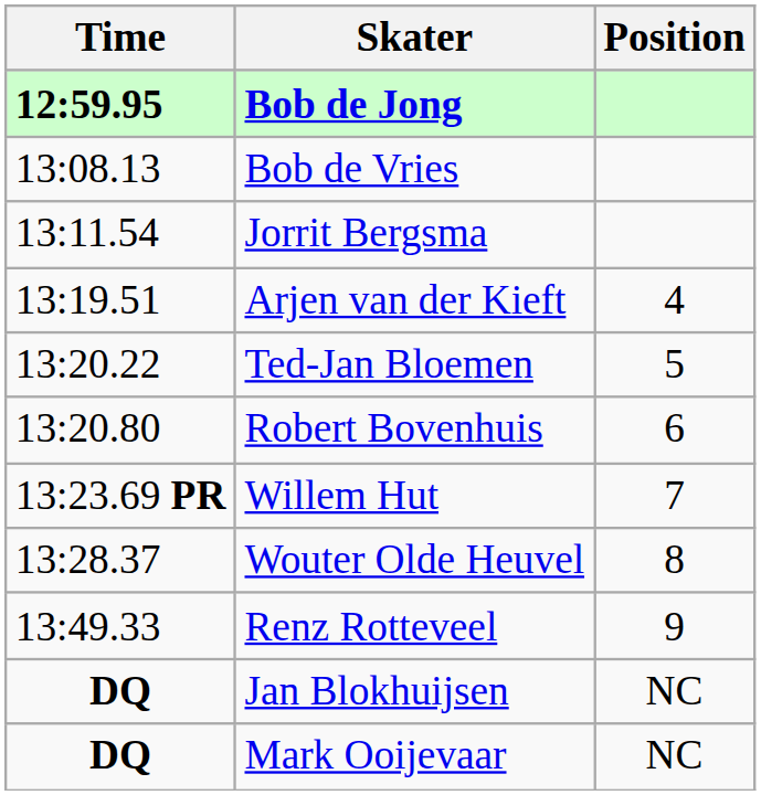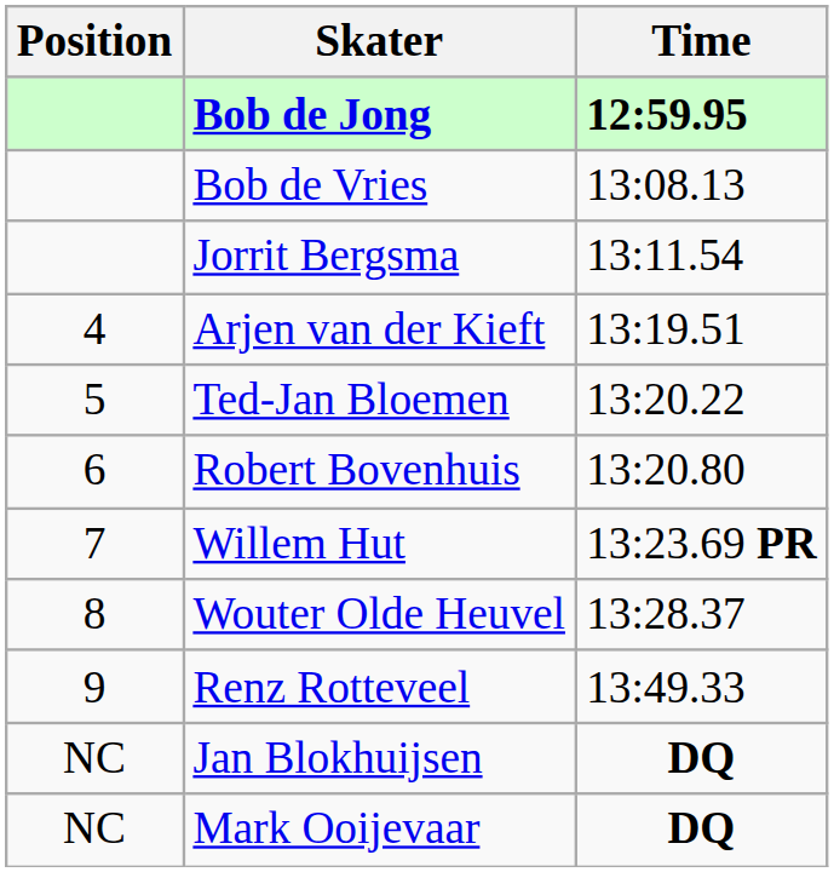 <table class="wikitable">
 <tr>
+<th>Position</th>
+<th>Skater</th>
 <th>Time</th>
-<th>Skater</th>
-<th>Position</th>
 </tr>
 <tr bgcolor=ccffcc>
+<td align=center></td>
+<td><strong><a href='#'>Bob de Jong</a></strong></td>
 <td><strong>12:59.95</strong></td>
-<td><strong><a href='#'>Bob de Jong</a></strong></td>
-<td align=center></td>
 </tr>
 <tr>
+<td align=center></td>
+<td><a href='#'>Bob de Vries</a></td>
 <td>13:08.13</td>
-<td><a href='#'>Bob de Vries</a></td>
-<td align=center></td>
 </tr>
 <tr>
+<td align=center></td>
+<td><a href='#'>Jorrit Bergsma</a></td>
 <td>13:11.54</td>
-<td><a href='#'>Jorrit Bergsma</a></td>
-<td align=center></td>
 </tr>
 <tr>
+<td align=center>4</td>
+<td><a href='#'>Arjen van der Kieft</a></td>
 <td>13:19.51</td>
-<td><a href='#'>Arjen van der Kieft</a></td>
-<td align=center>4</td>
 </tr>
 <tr>
+<td align=center>5</td>
+<td><a href='#'>Ted-Jan Bloemen</a></td>
 <td>13:20.22</td>
-<td><a href='#'>Ted-Jan Bloemen</a></td>
-<td align=center>5</td>
 </tr>
 <tr>
+<td align=center>6</td>
+<td><a href='#'>Robert Bovenhuis</a></td>
 <td>13:20.80</td>
-<td><a href='#'>Robert Bovenhuis</a></td>
-<td align=center>6</td>
 </tr>
 <tr>
+<td align=center>7</td>
+<td><a href='#'>Willem Hut</a></td>
 <td>13:23.69 <strong>PR</strong></td>
-<td><a href='#'>Willem Hut</a></td>
-<td align=center>7</td>
 </tr>
 <tr>
+<td align=center>8</td>
+<td><a href='#'>Wouter Olde Heuvel</a></td>
 <td>13:28.37</td>
-<td><a href='#'>Wouter Olde Heuvel</a></td>
-<td align=center>8</td>
 </tr>
 <tr>
+<td align=center>9</td>
+<td><a href='#'>Renz Rotteveel</a></td>
 <td>13:49.33</td>
-<td><a href='#'>Renz Rotteveel</a></td>
-<td align=center>9</td>
 </tr>
 <tr>
+<td align=center>NC</td>
+<td><a href='#'>Jan Blokhuijsen</a></td>
 <td align=center><strong>DQ</strong></td>
-<td><a href='#'>Jan Blokhuijsen</a></td>
-<td align=center>NC</td>
 </tr>
 <tr>
+<td align=center>NC</td>
+<td><a href='#'>Mark Ooijevaar</a></td>
 <td align=center><strong>DQ</strong></td>
-<td><a href='#'>Mark Ooijevaar</a></td>
-<td align=center>NC</td>
 </tr>
 </table>
